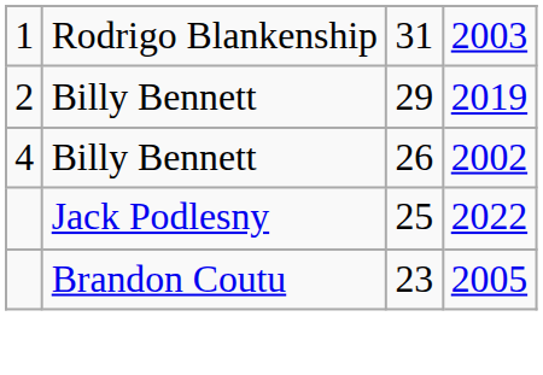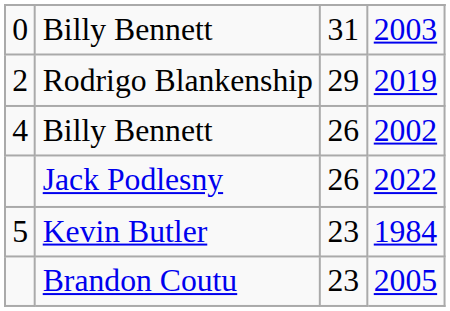 <table class="wikitable">
 <tr>
 </tr>
 <tr>
-<td>1</td>
-<td>Rodrigo Blankenship</td>
+<td>0</td>
+<td>Billy Bennett</td>
 <td>31</td>
 <td><a href='#'>2003</a></td>
 </tr>
 <tr>
 <td>2</td>
-<td>Billy Bennett</td>
+<td>Rodrigo Blankenship</td>
 <td>29</td>
 <td><a href='#'>2019</a></td>
 </tr>
 <tr>
 <td>4</td>
 <td>Billy Bennett</td>
 <td>26</td>
 <td><a href='#'>2002</a></td>
 </tr>
 <tr>
 <td></td>
 <td><a href='#'>Jack Podlesny</a></td>
-<td>25</td>
+<td>26</td>
 <td><a href='#'>2022</a></td>
+</tr>
+<tr>
+<td>5</td>
+<td><a href='#'>Kevin Butler</a></td>
+<td>23</td>
+<td><a href='#'>1984</a></td>
 </tr>
 <tr>
 <td></td>
 <td><a href='#'>Brandon Coutu</a></td>
 <td>23</td>
 <td><a href='#'>2005</a></td>
 </tr>
 </table>
